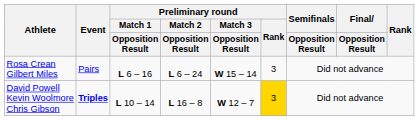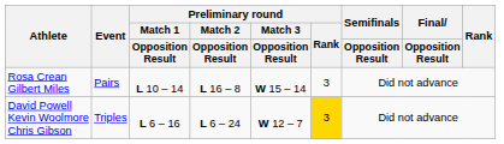 <table class="wikitable" style="font-size:90%;">
 <tr>
 <th rowspan=3>Athlete</th>
 <th rowspan=3>Event</th>
 <th colspan=4>Preliminary round</th>
 <th rowspan=2>Semifinals</th>
 <th rowspan=2>Final/</th>
 <th rowspan=3>Rank</th>
 </tr>
 <tr style="font-size:95%">
 <th>Match 1</th>
 <th>Match 2</th>
 <th>Match 3</th>
 <th rowspan=2>Rank</th>
 </tr>
 <tr style="font-size:95%">
 <th>Opposition<br>Result</th>
 <th>Opposition<br>Result</th>
 <th>Opposition<br>Result</th>
 <th>Opposition<br>Result</th>
 <th>Opposition<br>Result</th>
 </tr>
 <tr align=center>
 <td align=left><a href='#'>Rosa Crean</a><br><a href='#'>Gilbert Miles</a></td>
 <td align=left><a href='#'>Pairs</a></td>
-<td><br><strong>L</strong> 6 – 16</td>
-<td><br><strong>L</strong> 6 – 24</td>
+<td><br><strong>L</strong> 10 – 14</td>
+<td><br><strong>L</strong> 16 – 8</td>
 <td><br><strong>W</strong> 15 – 14</td>
 <td>3</td>
 <td colspan=3>Did not advance</td>
 </tr>
 <tr align=center>
 <td align=left><a href='#'>David Powell</a><br><a href='#'>Kevin Woolmore</a><br><a href='#'>Chris Gibson</a></td>
-<td align=left><strong><a href='#'>Triples</a></strong></td>
-<td><br><strong>L</strong> 10 – 14</td>
-<td><br><strong>L</strong> 16 – 8</td>
+<td align=left><a href='#'>Triples</a></td>
+<td><br><strong>L</strong> 6 – 16</td>
+<td><br><strong>L</strong> 6 – 24</td>
 <td><br><strong>W</strong> 12 – 7</td>
 <td style="background: gold;">3</td>
 <td colspan=3>Did not advance</td>
 </tr>
 </table>
